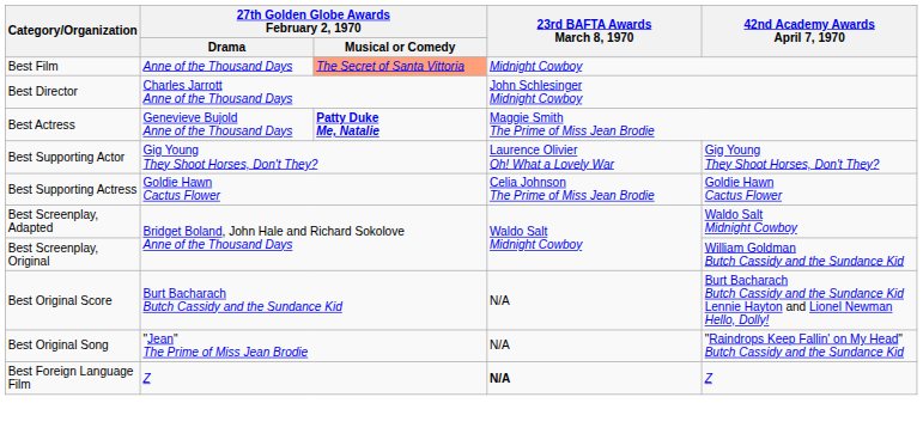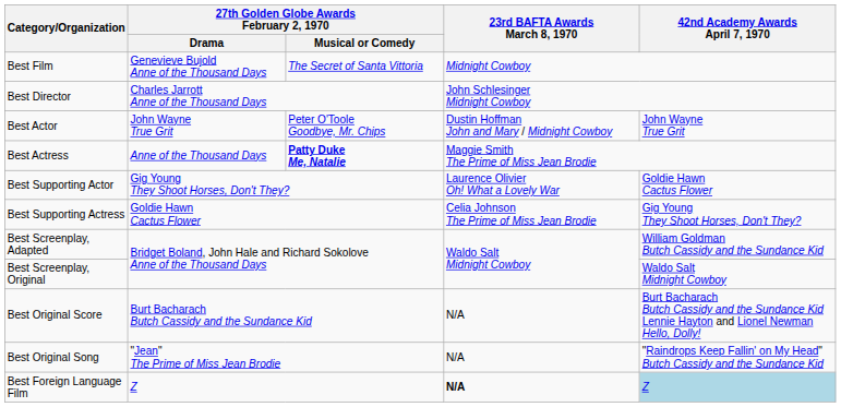 <table class="wikitable" style="font-size: 90%;">
 <tr>
 <th rowspan="2" style="width:20px;">Category/Organization</th>
 <th colspan="2" style="width:250px;"><a href='#'>27th Golden Globe Awards</a><br>February 2, 1970</th>
 <th rowspan="2" style="width:250px;"><a href='#'>23rd BAFTA Awards</a><br>March 8, 1970</th>
 <th rowspan="2" style="width:250px;"><a href='#'>42nd Academy Awards</a><br>April 7, 1970</th>
 </tr>
 <tr>
 <th width=200>Drama</th>
 <th style="width:200px;">Musical or Comedy</th>
 </tr>
 <tr>
 <td>Best Film</td>
-<td><em><a href='#'>Anne of the Thousand Days</a></em></td>
-<td style="background: lightsalmon;"><em><a href='#'>The Secret of Santa Vittoria</a></em></td>
+<td><a href='#'>Genevieve Bujold</a><br><em><a href='#'>Anne of the Thousand Days</a></em></td>
+<td><em><a href='#'>The Secret of Santa Vittoria</a></em></td>
 <td colspan="2"><em><a href='#'>Midnight Cowboy</a></em></td>
 </tr>
 <tr>
 <td>Best Director</td>
 <td colspan="2"><a href='#'>Charles Jarrott</a><br><em><a href='#'>Anne of the Thousand Days</a></em></td>
 <td colspan="2"><a href='#'>John Schlesinger</a><br><em><a href='#'>Midnight Cowboy</a></em></td>
 </tr>
 <tr>
+<td>Best Actor</td>
+<td><a href='#'>John Wayne</a><br><em><a href='#'>True Grit</a></em></td>
+<td><a href='#'>Peter O'Toole</a><br><em><a href='#'>Goodbye, Mr. Chips</a></em></td>
+<td><a href='#'>Dustin Hoffman</a><br><em><a href='#'>John and Mary</a></em> / <em><a href='#'>Midnight Cowboy</a></em></td>
+<td><a href='#'>John Wayne</a><br><em><a href='#'>True Grit</a></em></td>
+</tr>
+<tr>
 <td>Best Actress</td>
-<td><a href='#'>Genevieve Bujold</a><br><em><a href='#'>Anne of the Thousand Days</a></em></td>
+<td><em><a href='#'>Anne of the Thousand Days</a></em></td>
 <td><strong><a href='#'>Patty Duke</a><br><em><a href='#'>Me, Natalie</a></em></strong></td>
 <td colspan="2"><a href='#'>Maggie Smith</a><br><em><a href='#'>The Prime of Miss Jean Brodie</a></em></td>
 </tr>
 <tr>
 <td>Best Supporting Actor</td>
 <td colspan="2"><a href='#'>Gig Young</a><br><em><a href='#'>They Shoot Horses, Don't They?</a></em></td>
 <td><a href='#'>Laurence Olivier</a><br><em><a href='#'>Oh! What a Lovely War</a></em></td>
-<td><a href='#'>Gig Young</a><br><em><a href='#'>They Shoot Horses, Don't They?</a></em></td>
+<td><a href='#'>Goldie Hawn</a><br><em><a href='#'>Cactus Flower</a></em></td>
 </tr>
 <tr>
 <td>Best Supporting Actress</td>
 <td colspan="2"><a href='#'>Goldie Hawn</a><br><em><a href='#'>Cactus Flower</a></em></td>
 <td><a href='#'>Celia Johnson</a><br><em><a href='#'>The Prime of Miss Jean Brodie</a></em></td>
-<td><a href='#'>Goldie Hawn</a><br><em><a href='#'>Cactus Flower</a></em></td>
+<td><a href='#'>Gig Young</a><br><em><a href='#'>They Shoot Horses, Don't They?</a></em></td>
 </tr>
 <tr>
 <td>Best Screenplay, Adapted</td>
 <td colspan="2" rowspan="2"><a href='#'>Bridget Boland</a>, John Hale and Richard Sokolove<br><em><a href='#'>Anne of the Thousand Days</a></em></td>
 <td rowspan="2"><a href='#'>Waldo Salt</a><br><em><a href='#'>Midnight Cowboy</a></em></td>
-<td><a href='#'>Waldo Salt</a><br><em><a href='#'>Midnight Cowboy</a></em></td>
+<td><a href='#'>William Goldman</a><br><em><a href='#'>Butch Cassidy and the Sundance Kid</a></em></td>
 </tr>
 <tr>
 <td>Best Screenplay, Original</td>
-<td><a href='#'>William Goldman</a><br><em><a href='#'>Butch Cassidy and the Sundance Kid</a></em></td>
+<td><a href='#'>Waldo Salt</a><br><em><a href='#'>Midnight Cowboy</a></em></td>
 </tr>
 <tr>
 <td>Best Original Score</td>
 <td colspan="2"><a href='#'>Burt Bacharach</a><br><em><a href='#'>Butch Cassidy and the Sundance Kid</a></em></td>
 <td>N/A</td>
 <td><a href='#'>Burt Bacharach</a><br><em><a href='#'>Butch Cassidy and the Sundance Kid</a></em><br><a href='#'>Lennie Hayton</a> and <a href='#'>Lionel Newman</a><br><em><a href='#'>Hello, Dolly!</a></em></td>
 </tr>
 <tr>
 <td>Best Original Song</td>
 <td colspan="2">"<a href='#'>Jean</a>"<br><em><a href='#'>The Prime of Miss Jean Brodie</a></em></td>
 <td>N/A</td>
 <td>"<a href='#'>Raindrops Keep Fallin' on My Head</a>"<br><em><a href='#'>Butch Cassidy and the Sundance Kid</a></em></td>
 </tr>
 <tr>
 <td>Best Foreign Language Film</td>
 <td colspan="2"><em><a href='#'>Z</a></em></td>
 <td><strong>N/A</strong></td>
-<td><em><a href='#'>Z</a></em></td>
+<td style="background: lightblue;"><em><a href='#'>Z</a></em></td>
 </tr>
 </table>
